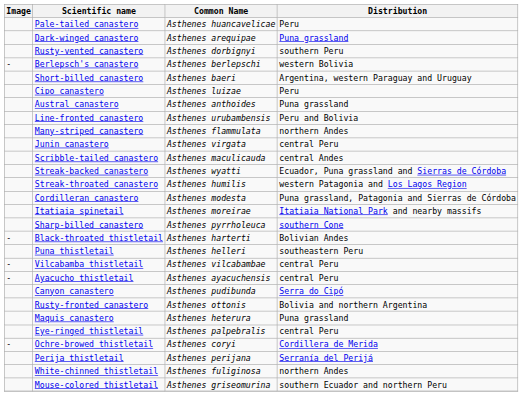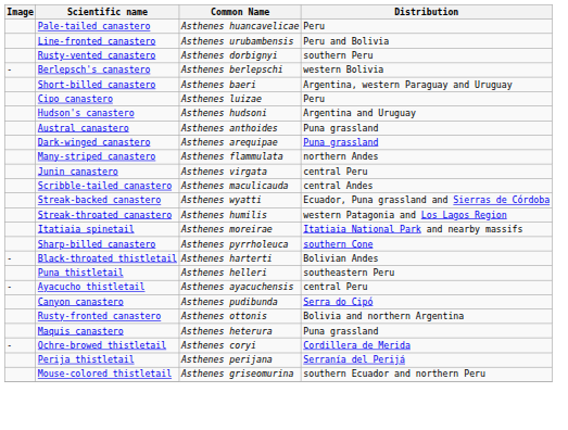 <table class="wikitable">
 <tr>
 <th>Image</th>
 <th>Scientific name</th>
 <th>Common Name</th>
 <th>Distribution</th>
 </tr>
 <tr>
 <td></td>
 <td><a href='#'>Pale-tailed canastero</a></td>
 <td><em>Asthenes huancavelicae</em></td>
 <td>Peru</td>
 </tr>
 <tr>
 <td></td>
-<td><a href='#'>Dark-winged canastero</a></td>
-<td><em>Asthenes arequipae</em></td>
-<td><a href='#'>Puna grassland</a></td>
+<td><a href='#'>Line-fronted canastero</a></td>
+<td><em>Asthenes urubambensis</em></td>
+<td>Peru and Bolivia</td>
 </tr>
 <tr>
 <td></td>
 <td><a href='#'>Rusty-vented canastero</a></td>
 <td><em>Asthenes dorbignyi</em></td>
 <td>southern Peru</td>
 </tr>
 <tr>
 <td>-</td>
 <td><a href='#'>Berlepsch's canastero</a></td>
 <td><em>Asthenes berlepschi</em></td>
 <td>western Bolivia</td>
 </tr>
 <tr>
 <td></td>
 <td><a href='#'>Short-billed canastero</a></td>
 <td><em>Asthenes baeri</em></td>
 <td>Argentina, western Paraguay and Uruguay</td>
 </tr>
 <tr>
 <td></td>
 <td><a href='#'>Cipo canastero</a></td>
 <td><em>Asthenes luizae</em></td>
 <td>Peru</td>
 </tr>
 <tr>
 <td></td>
+<td><a href='#'>Hudson's canastero</a></td>
+<td><em>Asthenes hudsoni</em></td>
+<td>Argentina and Uruguay</td>
+</tr>
+<tr>
+<td></td>
 <td><a href='#'>Austral canastero</a></td>
 <td><em>Asthenes anthoides</em></td>
 <td>Puna grassland</td>
 </tr>
 <tr>
 <td></td>
-<td><a href='#'>Line-fronted canastero</a></td>
-<td><em>Asthenes urubambensis</em></td>
-<td>Peru and Bolivia</td>
+<td><a href='#'>Dark-winged canastero</a></td>
+<td><em>Asthenes arequipae</em></td>
+<td><a href='#'>Puna grassland</a></td>
 </tr>
 <tr>
 <td></td>
 <td><a href='#'>Many-striped canastero</a></td>
 <td><em>Asthenes flammulata</em></td>
 <td>northern Andes</td>
 </tr>
 <tr>
 <td></td>
 <td><a href='#'>Junin canastero</a></td>
 <td><em>Asthenes virgata</em></td>
 <td>central Peru</td>
 </tr>
 <tr>
 <td></td>
 <td><a href='#'>Scribble-tailed canastero</a></td>
 <td><em>Asthenes maculicauda</em></td>
 <td>central Andes</td>
 </tr>
 <tr>
 <td></td>
 <td><a href='#'>Streak-backed canastero</a></td>
 <td><em>Asthenes wyatti</em></td>
 <td>Ecuador, Puna grassland and <a href='#'>Sierras de Córdoba</a></td>
 </tr>
 <tr>
 <td></td>
 <td><a href='#'>Streak-throated canastero</a></td>
 <td><em>Asthenes humilis</em></td>
 <td>western Patagonia and  <a href='#'>Los Lagos Region</a></td>
 </tr>
 <tr>
 <td></td>
-<td><a href='#'>Cordilleran canastero</a></td>
-<td><em>Asthenes modesta</em></td>
-<td>Puna grassland, Patagonia and Sierras de Córdoba</td>
-</tr>
-<tr>
-<td></td>
 <td><a href='#'>Itatiaia spinetail</a></td>
 <td><em>Asthenes moreirae</em></td>
 <td><a href='#'>Itatiaia National Park</a> and nearby massifs</td>
 </tr>
 <tr>
 <td></td>
 <td><a href='#'>Sharp-billed canastero</a></td>
 <td><em>Asthenes pyrrholeuca</em></td>
 <td><a href='#'>southern Cone</a></td>
 </tr>
 <tr>
 <td>-</td>
 <td><a href='#'>Black-throated thistletail</a></td>
 <td><em>Asthenes harterti</em></td>
 <td>Bolivian Andes</td>
 </tr>
 <tr>
 <td></td>
 <td><a href='#'>Puna thistletail</a></td>
 <td><em>Asthenes helleri</em></td>
 <td>southeastern Peru</td>
-</tr>
-<tr>
-<td>-</td>
-<td><a href='#'>Vilcabamba thistletail</a></td>
-<td><em>Asthenes vilcabambae</em></td>
-<td>central Peru</td>
 </tr>
 <tr>
 <td>-</td>
 <td><a href='#'>Ayacucho thistletail</a></td>
 <td><em>Asthenes ayacuchensis</em></td>
 <td>central Peru</td>
 </tr>
 <tr>
 <td></td>
 <td><a href='#'>Canyon canastero</a></td>
 <td><em>Asthenes pudibunda</em></td>
 <td><a href='#'>Serra do Cipó</a></td>
 </tr>
 <tr>
 <td></td>
 <td><a href='#'>Rusty-fronted canastero</a></td>
 <td><em>Asthenes ottonis</em></td>
 <td>Bolivia and northern Argentina</td>
 </tr>
 <tr>
 <td></td>
 <td><a href='#'>Maquis canastero</a></td>
 <td><em>Asthenes heterura</em></td>
 <td>Puna grassland</td>
 </tr>
 <tr>
-<td></td>
-<td><a href='#'>Eye-ringed thistletail</a></td>
-<td><em>Asthenes palpebralis</em></td>
-<td>central Peru</td>
-</tr>
-<tr>
 <td>-</td>
 <td><a href='#'>Ochre-browed thistletail</a></td>
 <td><em>Asthenes coryi</em></td>
 <td><a href='#'>Cordillera de Merida</a></td>
 </tr>
 <tr>
 <td></td>
 <td><a href='#'>Perija thistletail</a></td>
 <td><em>Asthenes perijana</em></td>
 <td><a href='#'>Serranía del Perijá</a></td>
 </tr>
 <tr>
 <td></td>
-<td><a href='#'>White-chinned thistletail</a></td>
-<td><em>Asthenes fuliginosa</em></td>
-<td>northern Andes</td>
-</tr>
-<tr>
-<td></td>
 <td><a href='#'>Mouse-colored thistletail</a></td>
 <td><em>Asthenes griseomurina</em></td>
 <td>southern Ecuador and northern Peru</td>
 </tr>
 <tr>
 </tr>
 </table>
